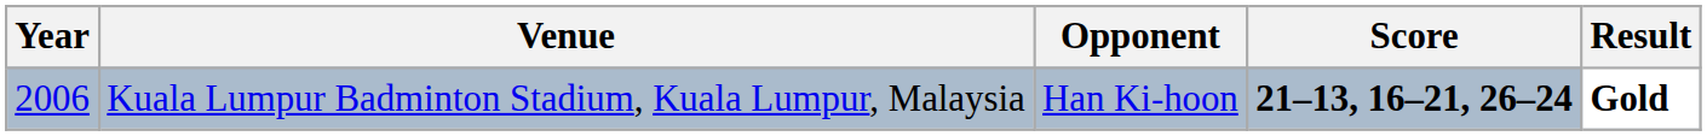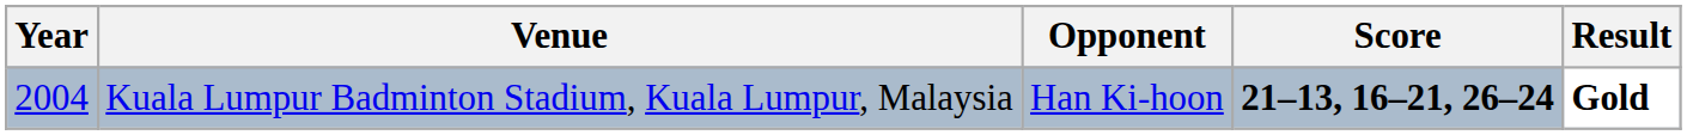 <table class="sortable wikitable" style="font-size: 90%;">
 <tr>
 <th>Year</th>
 <th>Venue</th>
 <th>Opponent</th>
 <th>Score</th>
 <th>Result</th>
 </tr>
 <tr style="background:#AABBCC">
-<td align="center"><a href='#'>2006</a></td>
+<td align="center"><a href='#'>2004</a></td>
 <td align="left"><a href='#'>Kuala Lumpur Badminton Stadium</a>, <a href='#'>Kuala Lumpur</a>, Malaysia</td>
 <td align="left"> <a href='#'>Han Ki-hoon</a></td>
 <td align="left"><strong>21–13, 16–21, 26–24</strong></td>
 <td style="text-align:left; background:white"> <strong>Gold</strong></td>
 </tr>
 </table>
